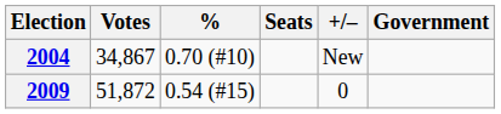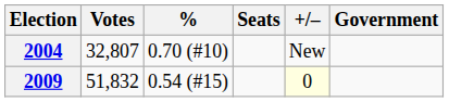 <table class=wikitable style="text-align:center;">
 <tr>
 <th>Election</th>
 <th>Votes</th>
 <th>%</th>
 <th>Seats</th>
 <th>+/–</th>
 <th>Government</th>
 </tr>
 <tr>
 <th><a href='#'>2004</a></th>
-<td>34,867</td>
+<td>32,807</td>
 <td>0.70 (#10)</td>
 <td></td>
 <td>New</td>
 <td></td>
 </tr>
 <tr>
 <th><a href='#'>2009</a></th>
-<td>51,872</td>
+<td>51,832</td>
 <td>0.54 (#15)</td>
 <td></td>
-<td> 0</td>
+<td style="background: lightyellow;"> 0</td>
 <td></td>
 </tr>
 </table>
